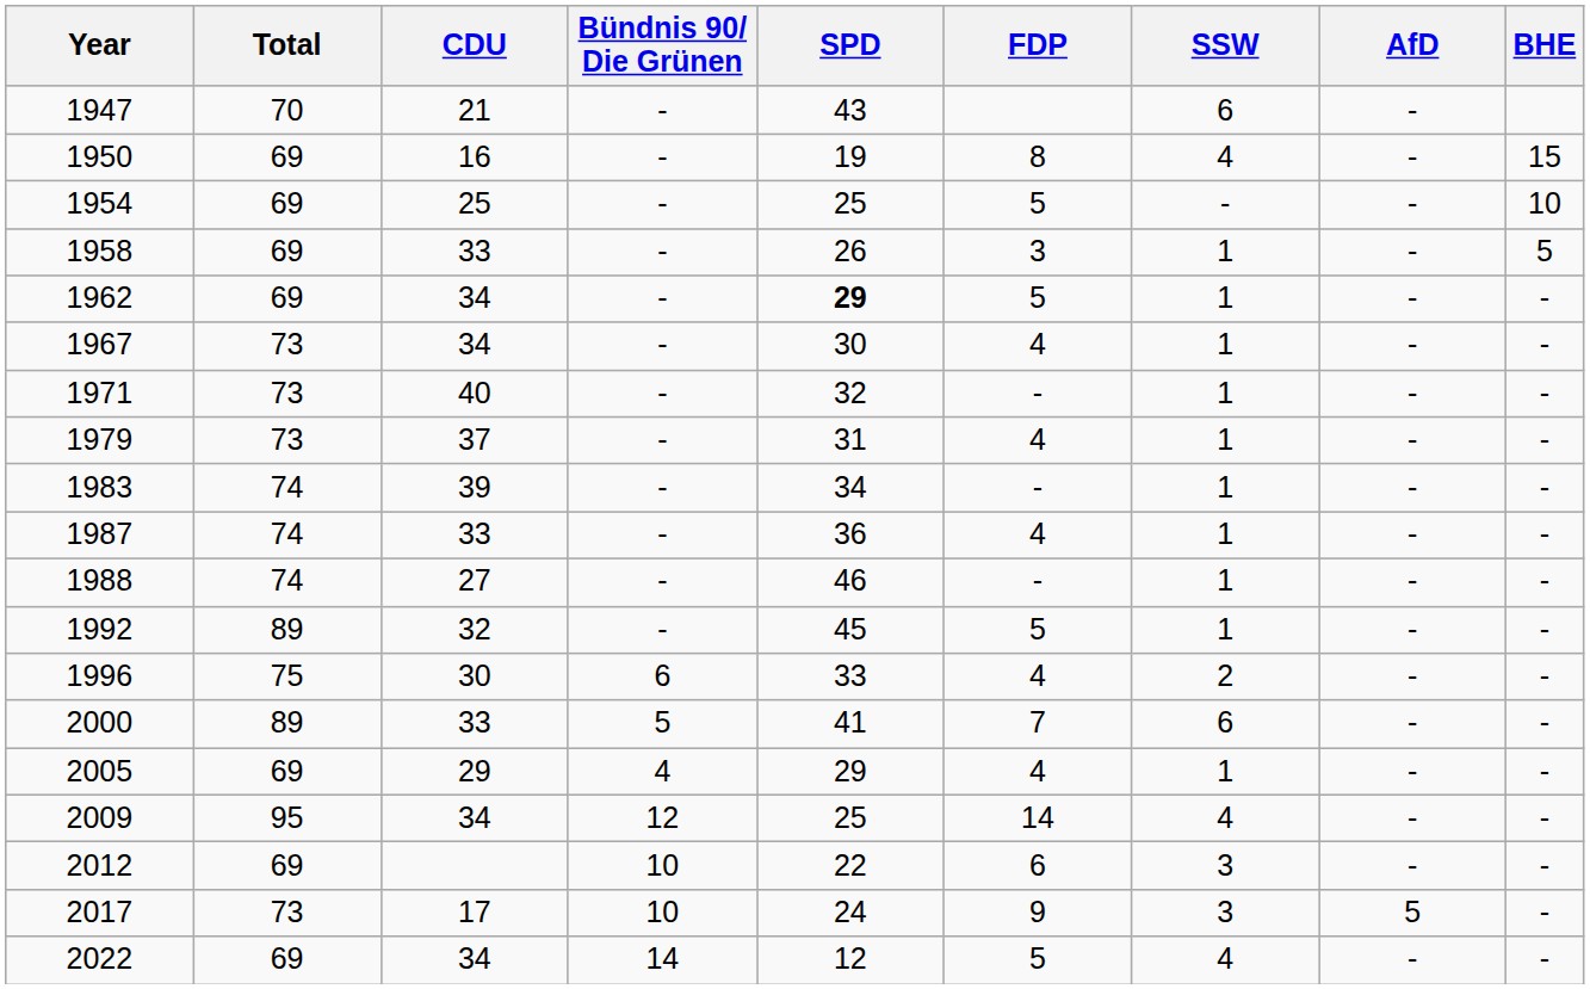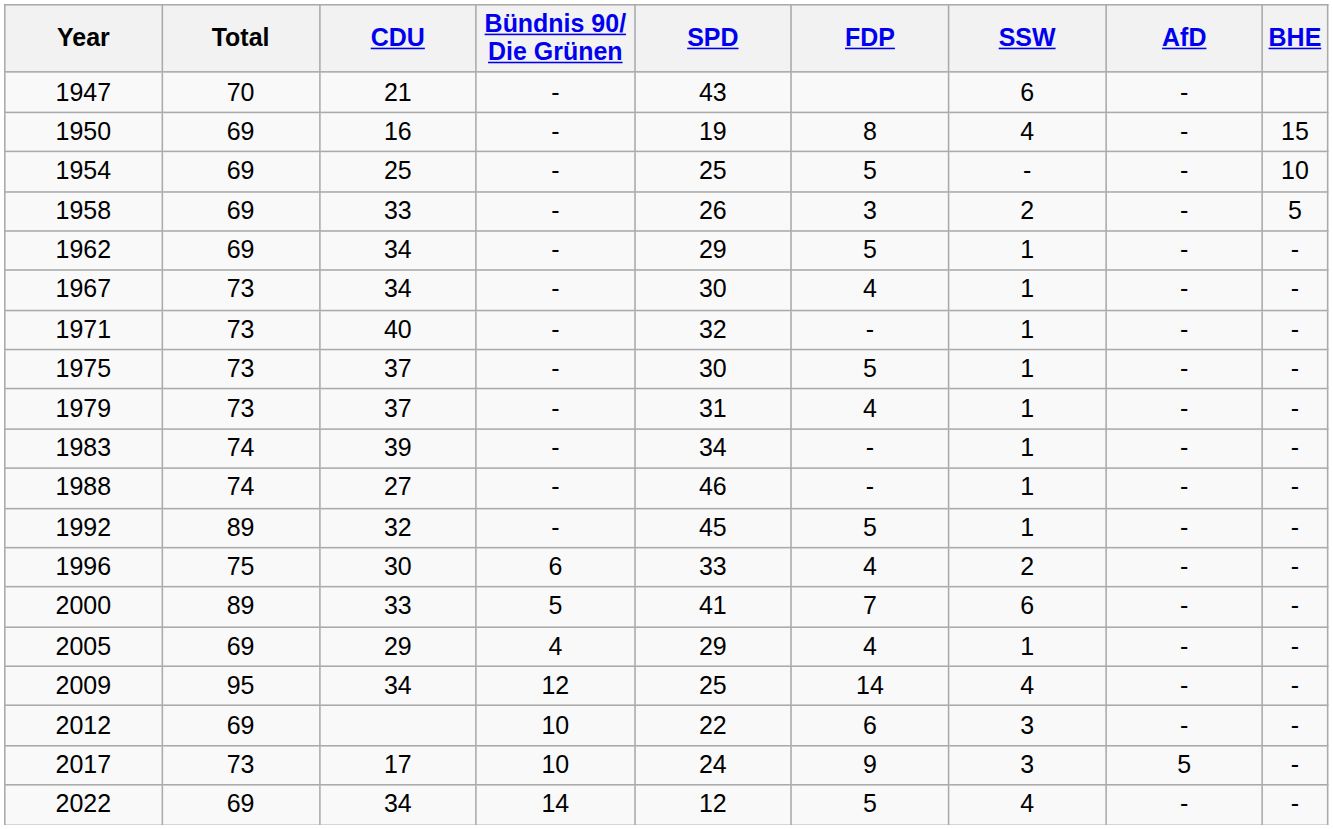 <table class="wikitable" width="96%">
 <tr>
 <th width="12%" bgcolor="#e4e0e4">Year</th>
 <th width="12%" bgcolor="#e4e0e4">Total</th>
 <th width="12%" bgcolor="#e4e0e4"><a href='#'>CDU</a></th>
 <th width="12%" bgcolor="#e4e0e4"><a href='#'>Bündnis 90/ Die Grünen</a></th>
 <th width="12%" bgcolor="#e4e0e4"><a href='#'>SPD</a></th>
 <th width="12%" bgcolor="#e4e0e4"><a href='#'>FDP</a></th>
 <th width="12%" bgcolor="#e4e0e4"><a href='#'>SSW</a></th>
 <th width="12%" bgcolor="#e4e0e4"><a href='#'>AfD</a></th>
 <th width="12%" bgcolor="#e4e0e4"><a href='#'>BHE</a></th>
 </tr>
 <tr align="center">
 <td>1947</td>
 <td>70</td>
 <td>21</td>
 <td>-</td>
 <td>43</td>
 <td></td>
 <td>6</td>
 <td>-</td>
 <td></td>
 </tr>
 <tr align="center">
 <td>1950</td>
 <td>69</td>
 <td>16</td>
 <td>-</td>
 <td>19</td>
 <td>8</td>
 <td>4</td>
 <td>-</td>
 <td>15</td>
 </tr>
 <tr align="center">
 <td>1954</td>
 <td>69</td>
 <td>25</td>
 <td>-</td>
 <td>25</td>
 <td>5</td>
 <td>-</td>
 <td>-</td>
 <td>10</td>
 </tr>
 <tr align="center">
 <td>1958</td>
 <td>69</td>
 <td>33</td>
 <td>-</td>
 <td>26</td>
 <td>3</td>
-<td>1</td>
+<td>2</td>
 <td>-</td>
 <td>5</td>
 </tr>
 <tr align="center">
 <td>1962</td>
 <td>69</td>
 <td>34</td>
 <td>-</td>
-<td><strong>29</strong></td>
+<td>29</td>
 <td>5</td>
 <td>1</td>
 <td>-</td>
 <td>-</td>
 </tr>
 <tr align="center">
 <td>1967</td>
 <td>73</td>
 <td>34</td>
 <td>-</td>
 <td>30</td>
 <td>4</td>
 <td>1</td>
 <td>-</td>
 <td>-</td>
 </tr>
 <tr align="center">
 <td>1971</td>
 <td>73</td>
 <td>40</td>
 <td>-</td>
 <td>32</td>
 <td>-</td>
 <td>1</td>
 <td>-</td>
 <td>-</td>
 </tr>
 <tr align="center">
+<td>1975</td>
+<td>73</td>
+<td>37</td>
+<td>-</td>
+<td>30</td>
+<td>5</td>
+<td>1</td>
+<td>-</td>
+<td>-</td>
+</tr>
+<tr align="center">
 <td>1979</td>
 <td>73</td>
 <td>37</td>
 <td>-</td>
 <td>31</td>
 <td>4</td>
 <td>1</td>
 <td>-</td>
 <td>-</td>
 </tr>
 <tr align="center">
 <td>1983</td>
 <td>74</td>
 <td>39</td>
 <td>-</td>
 <td>34</td>
 <td>-</td>
-<td>1</td>
-<td>-</td>
-<td>-</td>
-</tr>
-<tr align="center">
-<td>1987</td>
-<td>74</td>
-<td>33</td>
-<td>-</td>
-<td>36</td>
-<td>4</td>
 <td>1</td>
 <td>-</td>
 <td>-</td>
 </tr>
 <tr align="center">
 <td>1988</td>
 <td>74</td>
 <td>27</td>
 <td>-</td>
 <td>46</td>
 <td>-</td>
 <td>1</td>
 <td>-</td>
 <td>-</td>
 </tr>
 <tr align="center">
 <td>1992</td>
 <td>89</td>
 <td>32</td>
 <td>-</td>
 <td>45</td>
 <td>5</td>
 <td>1</td>
 <td>-</td>
 <td>-</td>
 </tr>
 <tr align="center">
 <td>1996</td>
 <td>75</td>
 <td>30</td>
 <td>6</td>
 <td>33</td>
 <td>4</td>
 <td>2</td>
 <td>-</td>
 <td>-</td>
 </tr>
 <tr align="center">
 <td>2000</td>
 <td>89</td>
 <td>33</td>
 <td>5</td>
 <td>41</td>
 <td>7</td>
 <td>6</td>
 <td>-</td>
 <td>-</td>
 </tr>
 <tr align="center">
 <td>2005</td>
 <td>69</td>
 <td>29</td>
 <td>4</td>
 <td>29</td>
 <td>4</td>
 <td>1</td>
 <td>-</td>
 <td>-</td>
 </tr>
 <tr align="center">
 <td>2009</td>
 <td>95</td>
 <td>34</td>
 <td>12</td>
 <td>25</td>
 <td>14</td>
 <td>4</td>
 <td>-</td>
 <td>-</td>
 </tr>
 <tr align="center">
 <td>2012</td>
 <td>69</td>
 <td></td>
 <td>10</td>
 <td>22</td>
 <td>6</td>
 <td>3</td>
 <td>-</td>
 <td>-</td>
 </tr>
 <tr align="center">
 <td>2017</td>
 <td>73</td>
 <td>17</td>
 <td>10</td>
 <td>24</td>
 <td>9</td>
 <td>3</td>
 <td>5</td>
 <td>-</td>
 </tr>
 <tr align="center">
 <td>2022</td>
 <td>69</td>
 <td>34</td>
 <td>14</td>
 <td>12</td>
 <td>5</td>
 <td>4</td>
 <td>-</td>
 <td>-</td>
 </tr>
 </table>
